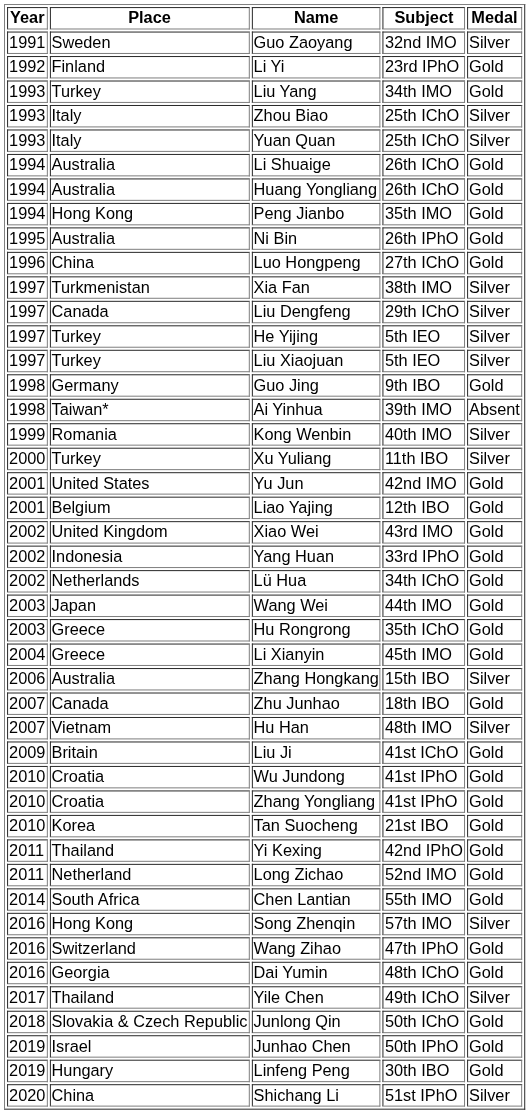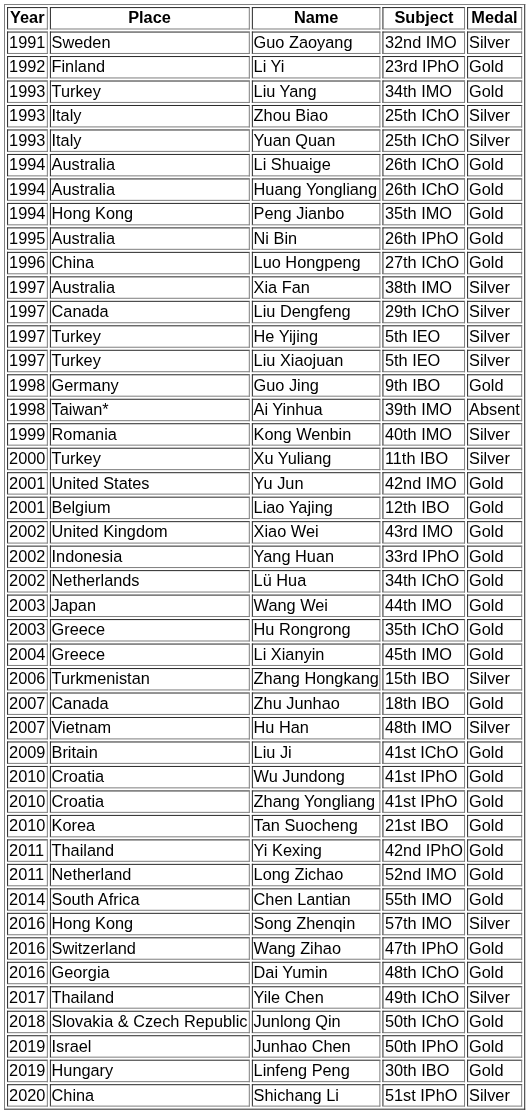 <table border="1">
 <tr>
 <th>Year</th>
 <th>Place</th>
 <th>Name</th>
 <th>Subject</th>
 <th>Medal</th>
 </tr>
 <tr>
 <td>1991</td>
 <td>Sweden</td>
 <td>Guo Zaoyang</td>
 <td>32nd IMO</td>
 <td>Silver</td>
 </tr>
 <tr>
 <td>1992</td>
 <td>Finland</td>
 <td>Li Yi</td>
 <td>23rd IPhO</td>
 <td>Gold</td>
 </tr>
 <tr>
 <td>1993</td>
 <td>Turkey</td>
 <td>Liu Yang</td>
 <td>34th IMO</td>
 <td>Gold</td>
 </tr>
 <tr>
 <td>1993</td>
 <td>Italy</td>
 <td>Zhou Biao</td>
 <td>25th IChO</td>
 <td>Silver</td>
 </tr>
 <tr>
 <td>1993</td>
 <td>Italy</td>
 <td>Yuan Quan</td>
 <td>25th IChO</td>
 <td>Silver</td>
 </tr>
 <tr>
 <td>1994</td>
 <td>Australia</td>
 <td>Li Shuaige</td>
 <td>26th IChO</td>
 <td>Gold</td>
 </tr>
 <tr>
 <td>1994</td>
 <td>Australia</td>
 <td>Huang Yongliang</td>
 <td>26th IChO</td>
 <td>Gold</td>
 </tr>
 <tr>
 <td>1994</td>
 <td>Hong Kong</td>
 <td>Peng Jianbo</td>
 <td>35th IMO</td>
 <td>Gold</td>
 </tr>
 <tr>
 <td>1995</td>
 <td>Australia</td>
 <td>Ni Bin</td>
 <td>26th IPhO</td>
 <td>Gold</td>
 </tr>
 <tr>
 <td>1996</td>
 <td>China</td>
 <td>Luo Hongpeng</td>
 <td>27th IChO</td>
 <td>Gold</td>
 </tr>
 <tr>
 <td>1997</td>
-<td>Turkmenistan</td>
+<td>Australia</td>
 <td>Xia Fan</td>
 <td>38th IMO</td>
 <td>Silver</td>
 </tr>
 <tr>
 <td>1997</td>
 <td>Canada</td>
 <td>Liu Dengfeng</td>
 <td>29th IChO</td>
 <td>Silver</td>
 </tr>
 <tr>
 <td>1997</td>
 <td>Turkey</td>
 <td>He Yijing</td>
 <td>5th IEO</td>
 <td>Silver</td>
 </tr>
 <tr>
 <td>1997</td>
 <td>Turkey</td>
 <td>Liu Xiaojuan</td>
 <td>5th IEO</td>
 <td>Silver</td>
 </tr>
 <tr>
 <td>1998</td>
 <td>Germany</td>
 <td>Guo Jing</td>
 <td>9th IBO</td>
 <td>Gold</td>
 </tr>
 <tr>
 <td>1998</td>
 <td>Taiwan*</td>
 <td>Ai Yinhua</td>
 <td>39th IMO</td>
 <td>Absent</td>
 </tr>
 <tr>
 <td>1999</td>
 <td>Romania</td>
 <td>Kong Wenbin</td>
 <td>40th IMO</td>
 <td>Silver</td>
 </tr>
 <tr>
 <td>2000</td>
 <td>Turkey</td>
 <td>Xu Yuliang</td>
 <td>11th IBO</td>
 <td>Silver</td>
 </tr>
 <tr>
 <td>2001</td>
 <td>United States</td>
 <td>Yu Jun</td>
 <td>42nd IMO</td>
 <td>Gold</td>
 </tr>
 <tr>
 <td>2001</td>
 <td>Belgium</td>
 <td>Liao Yajing</td>
 <td>12th IBO</td>
 <td>Gold</td>
 </tr>
 <tr>
 <td>2002</td>
 <td>United Kingdom</td>
 <td>Xiao Wei</td>
 <td>43rd IMO</td>
 <td>Gold</td>
 </tr>
 <tr>
 <td>2002</td>
 <td>Indonesia</td>
 <td>Yang Huan</td>
 <td>33rd IPhO</td>
 <td>Gold</td>
 </tr>
 <tr>
 <td>2002</td>
 <td>Netherlands</td>
 <td>Lü Hua</td>
 <td>34th IChO</td>
 <td>Gold</td>
 </tr>
 <tr>
 <td>2003</td>
 <td>Japan</td>
 <td>Wang Wei</td>
 <td>44th IMO</td>
 <td>Gold</td>
 </tr>
 <tr>
 <td>2003</td>
 <td>Greece</td>
 <td>Hu Rongrong</td>
 <td>35th IChO</td>
 <td>Gold</td>
 </tr>
 <tr>
 <td>2004</td>
 <td>Greece</td>
 <td>Li Xianyin</td>
 <td>45th IMO</td>
 <td>Gold</td>
 </tr>
 <tr>
 <td>2006</td>
-<td>Australia</td>
+<td>Turkmenistan</td>
 <td>Zhang Hongkang</td>
 <td>15th IBO</td>
 <td>Silver</td>
 </tr>
 <tr>
 <td>2007</td>
 <td>Canada</td>
 <td>Zhu Junhao</td>
 <td>18th IBO</td>
 <td>Gold</td>
 </tr>
 <tr>
 <td>2007</td>
 <td>Vietnam</td>
 <td>Hu Han</td>
 <td>48th IMO</td>
 <td>Silver</td>
 </tr>
 <tr>
 <td>2009</td>
 <td>Britain</td>
 <td>Liu Ji</td>
 <td>41st IChO</td>
 <td>Gold</td>
 </tr>
 <tr>
 <td>2010</td>
 <td>Croatia</td>
 <td>Wu Jundong</td>
 <td>41st IPhO</td>
 <td>Gold</td>
 </tr>
 <tr>
 <td>2010</td>
 <td>Croatia</td>
 <td>Zhang Yongliang</td>
 <td>41st IPhO</td>
 <td>Gold</td>
 </tr>
 <tr>
 <td>2010</td>
 <td>Korea</td>
 <td>Tan Suocheng</td>
 <td>21st IBO</td>
 <td>Gold</td>
 </tr>
 <tr>
 <td>2011</td>
 <td>Thailand</td>
 <td>Yi Kexing</td>
 <td>42nd IPhO</td>
 <td>Gold</td>
 </tr>
 <tr>
 <td>2011</td>
 <td>Netherland</td>
 <td>Long Zichao</td>
 <td>52nd IMO</td>
 <td>Gold</td>
 </tr>
 <tr>
 <td>2014</td>
 <td>South Africa</td>
 <td>Chen Lantian</td>
 <td>55th IMO</td>
 <td>Gold</td>
 </tr>
 <tr>
 <td>2016</td>
 <td>Hong Kong</td>
 <td>Song Zhenqin</td>
 <td>57th IMO</td>
 <td>Silver</td>
 </tr>
 <tr>
 <td>2016</td>
 <td>Switzerland</td>
 <td>Wang Zihao</td>
 <td>47th IPhO</td>
 <td>Gold</td>
 </tr>
 <tr>
 <td>2016</td>
 <td>Georgia</td>
 <td>Dai Yumin</td>
 <td>48th IChO</td>
 <td>Gold</td>
 </tr>
 <tr>
 <td>2017</td>
 <td>Thailand</td>
 <td>Yile Chen</td>
 <td>49th IChO</td>
 <td>Silver</td>
 </tr>
 <tr>
 <td>2018</td>
 <td>Slovakia & Czech Republic</td>
 <td>Junlong Qin</td>
 <td>50th IChO</td>
 <td>Gold</td>
 </tr>
 <tr>
 <td>2019</td>
 <td>Israel</td>
 <td>Junhao Chen</td>
 <td>50th IPhO</td>
 <td>Gold</td>
 </tr>
 <tr>
 <td>2019</td>
 <td>Hungary</td>
 <td>Linfeng Peng</td>
 <td>30th IBO</td>
 <td>Gold</td>
 </tr>
 <tr>
 <td>2020</td>
 <td>China</td>
 <td>Shichang Li</td>
 <td>51st IPhO</td>
 <td>Silver</td>
 </tr>
 </table>
